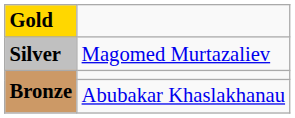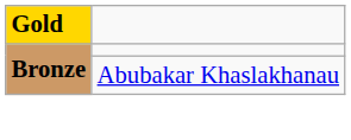 <table class="wikitable">
 <tr>
 <td bgcolor="gold"><strong>Gold</strong></td>
 <td></td>
-</tr>
-<tr>
-<td bgcolor="silver"><strong>Silver</strong></td>
-<td> <a href='#'>Magomed Murtazaliev</a> </td>
 </tr>
 <tr>
 <td rowspan="2" bgcolor="#cc9966"><strong>Bronze</strong></td>
 <td></td>
 </tr>
 <tr>
 <td> <a href='#'>Abubakar Khaslakhanau</a> </td>
 </tr>
 </table>
